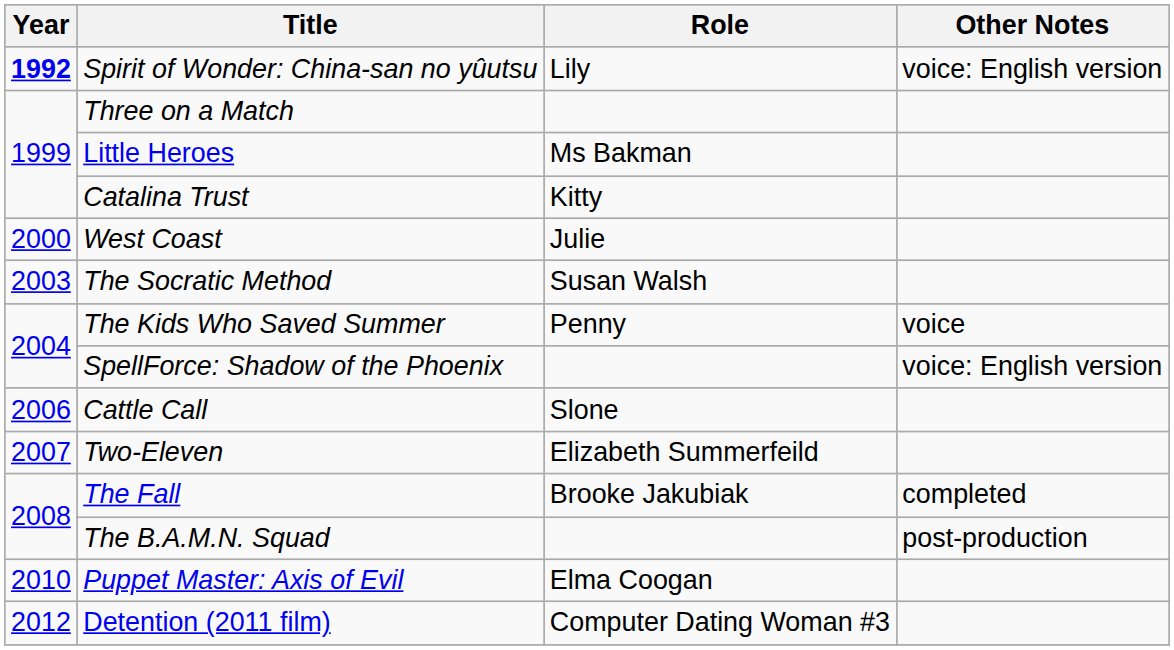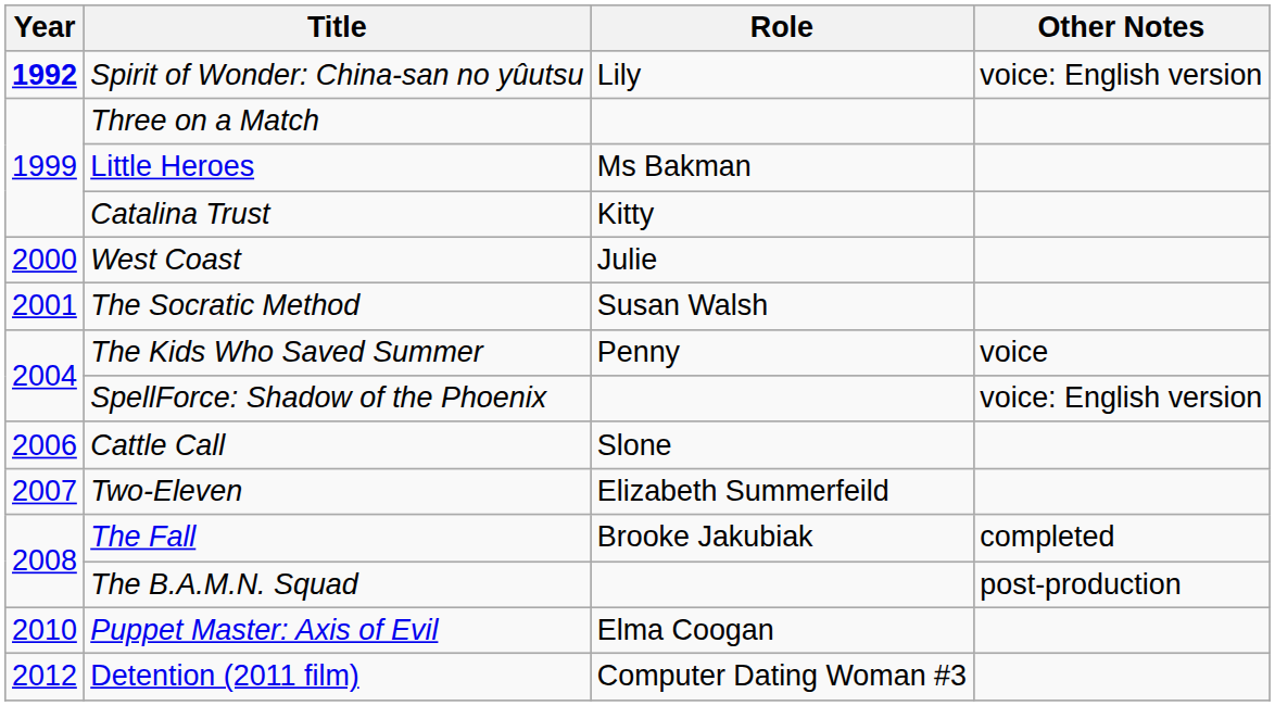 <table class="wikitable">
 <tr>
 <th>Year</th>
 <th>Title</th>
 <th>Role</th>
 <th>Other Notes</th>
 </tr>
 <tr>
 <td><strong><a href='#'>1992</a></strong></td>
 <td><em>Spirit of Wonder: China-san no yûutsu</em></td>
 <td>Lily</td>
 <td>voice: English version</td>
 </tr>
 <tr>
 <td rowspan="3"><a href='#'>1999</a></td>
 <td><em>Three on a Match</em></td>
 <td></td>
 <td></td>
 </tr>
 <tr>
 <td><a href='#'>Little Heroes</a></td>
 <td>Ms Bakman</td>
 <td></td>
 </tr>
 <tr>
 <td><em>Catalina Trust</em></td>
 <td>Kitty</td>
 <td></td>
 </tr>
 <tr>
 <td><a href='#'>2000</a></td>
 <td><em>West Coast</em></td>
 <td>Julie</td>
 <td></td>
 </tr>
 <tr>
-<td><a href='#'>2003</a></td>
+<td><a href='#'>2001</a></td>
 <td><em>The Socratic Method</em></td>
 <td>Susan Walsh</td>
 <td></td>
 </tr>
 <tr>
 <td rowspan="2"><a href='#'>2004</a></td>
 <td><em>The Kids Who Saved Summer</em></td>
 <td>Penny</td>
 <td>voice</td>
 </tr>
 <tr>
 <td><em>SpellForce: Shadow of the Phoenix</em></td>
 <td></td>
 <td>voice: English version</td>
 </tr>
 <tr>
 <td><a href='#'>2006</a></td>
 <td><em>Cattle Call</em></td>
 <td>Slone</td>
 <td></td>
 </tr>
 <tr>
 <td><a href='#'>2007</a></td>
 <td><em>Two-Eleven</em></td>
 <td>Elizabeth Summerfeild</td>
 <td></td>
 </tr>
 <tr>
 <td rowspan="2"><a href='#'>2008</a></td>
 <td><em><a href='#'>The Fall</a></em></td>
 <td>Brooke Jakubiak</td>
 <td>completed</td>
 </tr>
 <tr>
 <td><em>The B.A.M.N. Squad</em></td>
 <td></td>
 <td>post-production</td>
 </tr>
 <tr>
 <td><a href='#'>2010</a></td>
 <td><em><a href='#'>Puppet Master: Axis of Evil</a></td>
 <td>Elma Coogan</td>
 <td></td>
 </tr>
 <tr>
 <td><a href='#'>2012</a></td>
 <td></em><a href='#'>Detention (2011 film)</a><em></td>
 <td>Computer Dating Woman #3</td>
 <td></td>
 </tr>
 </table>
